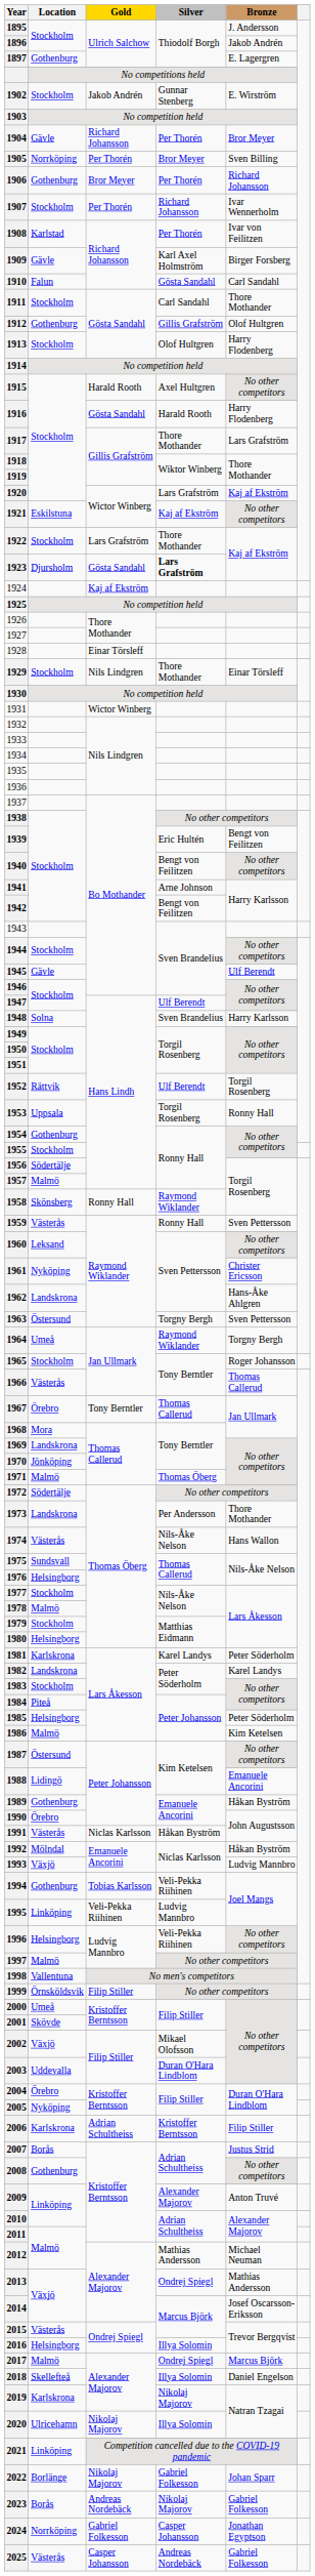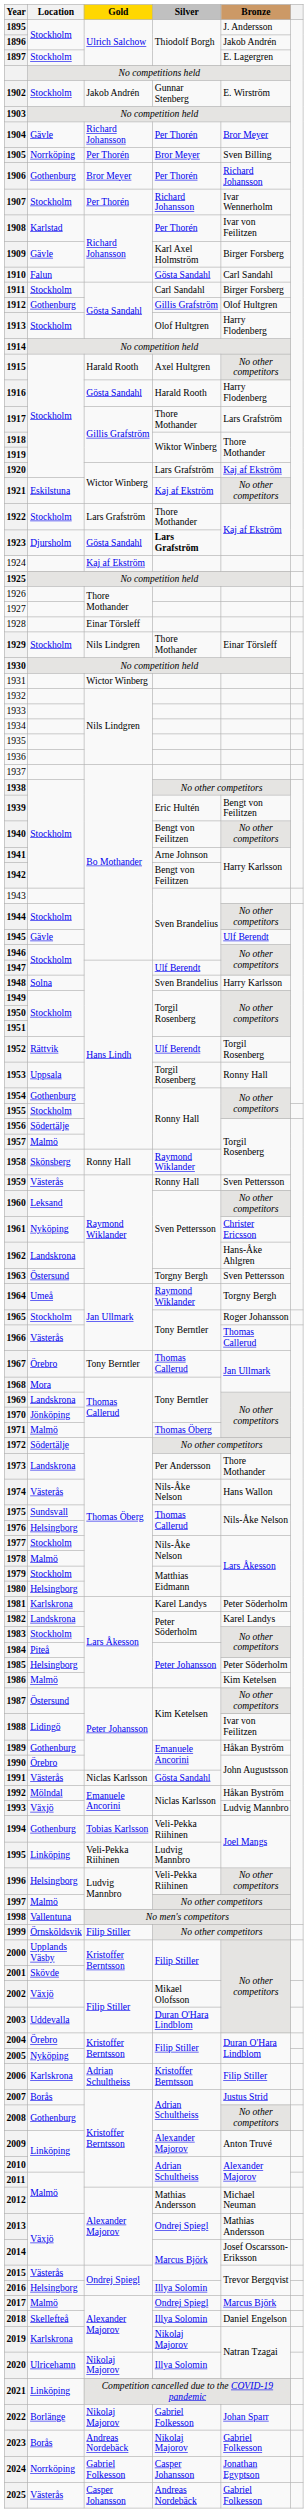 <table class="wikitable unsortable" style="text-align:left; width:80%">
 <tr>
 <th scope="col" style="text-align:center; width:5%">Year</th>
 <th scope="col" style="text-align:center; width:15%">Location</th>
 <th scope="col" style="text-align:center; width:25%; background:gold">Gold</th>
 <th scope="col" style="text-align:center; width:25%; background:silver">Silver</th>
 <th scope="col" style="text-align:center; width:25%; background:#c96">Bronze</th>
 <th scope="col" style="text-align:center; width:5%"></th>
 </tr>
 <tr>
 <th scope="row" style="text-align:left">1895</th>
 <td rowspan="2"><a href='#'>Stockholm</a></td>
 <td rowspan="3"><a href='#'>Ulrich Salchow</a></td>
 <td rowspan="3">Thiodolf Borgh</td>
 <td>J. Andersson</td>
 <td rowspan="26"></td>
 </tr>
 <tr>
 <th scope="row" style="text-align:left">1896</th>
 <td>Jakob Andrén</td>
 </tr>
 <tr>
 <th scope="row" style="text-align:left">1897</th>
-<td><a href='#'>Gothenburg</a></td>
+<td><a href='#'>Stockholm</a></td>
 <td>E. Lagergren</td>
 </tr>
 <tr>
 <th scope="row" style="text-align:left"></th>
 <td colspan="4" bgcolor="e5e4e2" align="center"><em>No competitions held</em></td>
 </tr>
 <tr>
 <th scope="row" style="text-align:left">1902</th>
 <td><a href='#'>Stockholm</a></td>
 <td>Jakob Andrén</td>
 <td>Gunnar Stenberg</td>
 <td>E. Wirström</td>
 </tr>
 <tr>
 <th scope="row" style="text-align:left">1903</th>
 <td colspan="4" bgcolor="e5e4e2" align="center"><em>No competition held</em></td>
 </tr>
 <tr>
 <th scope="row" style="text-align:left">1904</th>
 <td><a href='#'>Gävle</a></td>
 <td><a href='#'>Richard Johansson</a></td>
 <td><a href='#'>Per Thorén</a></td>
 <td><a href='#'>Bror Meyer</a></td>
 </tr>
 <tr>
 <th scope="row" style="text-align:left">1905</th>
 <td><a href='#'>Norrköping</a></td>
 <td><a href='#'>Per Thorén</a></td>
 <td><a href='#'>Bror Meyer</a></td>
 <td>Sven Billing</td>
 </tr>
 <tr>
 <th scope="row" style="text-align:left">1906</th>
 <td><a href='#'>Gothenburg</a></td>
 <td><a href='#'>Bror Meyer</a></td>
 <td><a href='#'>Per Thorén</a></td>
 <td><a href='#'>Richard Johansson</a></td>
 </tr>
 <tr>
 <th scope="row" style="text-align:left">1907</th>
 <td><a href='#'>Stockholm</a></td>
 <td><a href='#'>Per Thorén</a></td>
 <td><a href='#'>Richard Johansson</a></td>
 <td>Ivar Wennerholm</td>
 </tr>
 <tr>
 <th scope="row" style="text-align:left">1908</th>
 <td><a href='#'>Karlstad</a></td>
 <td rowspan="3"><a href='#'>Richard Johansson</a></td>
 <td><a href='#'>Per Thorén</a></td>
 <td>Ivar von Feilitzen</td>
 </tr>
 <tr>
 <th scope="row" style="text-align:left">1909</th>
 <td><a href='#'>Gävle</a></td>
 <td>Karl Axel Holmström</td>
 <td>Birger Forsberg</td>
 </tr>
 <tr>
 <th scope="row" style="text-align:left">1910</th>
 <td><a href='#'>Falun</a></td>
 <td><a href='#'>Gösta Sandahl</a></td>
 <td>Carl Sandahl</td>
 </tr>
 <tr>
 <th scope="row" style="text-align:left">1911</th>
 <td><a href='#'>Stockholm</a></td>
 <td rowspan="3"><a href='#'>Gösta Sandahl</a></td>
 <td>Carl Sandahl</td>
-<td>Thore Mothander</td>
+<td>Birger Forsberg</td>
 </tr>
 <tr>
 <th scope="row" style="text-align:left">1912</th>
 <td><a href='#'>Gothenburg</a></td>
 <td><a href='#'>Gillis Grafström</a></td>
 <td>Olof Hultgren</td>
 </tr>
 <tr>
 <th scope="row" style="text-align:left">1913</th>
 <td><a href='#'>Stockholm</a></td>
 <td>Olof Hultgren</td>
 <td>Harry Flodenberg</td>
 </tr>
 <tr>
 <th scope="row" style="text-align:left">1914</th>
 <td colspan="4" align="center" bgcolor="e5e4e2"><em>No competition held</em></td>
 </tr>
 <tr>
 <th scope="row" style="text-align:left">1915</th>
 <td rowspan="6"><a href='#'>Stockholm</a></td>
 <td>Harald Rooth</td>
 <td>Axel Hultgren</td>
 <td align="center" bgcolor="e5e4e2"><em>No other competitors</em></td>
 </tr>
 <tr>
 <th scope="row" style="text-align:left">1916</th>
 <td><a href='#'>Gösta Sandahl</a></td>
 <td>Harald Rooth</td>
 <td>Harry Flodenberg</td>
 </tr>
 <tr>
 <th scope="row" style="text-align:left">1917</th>
 <td rowspan="3"><a href='#'>Gillis Grafström</a></td>
 <td>Thore Mothander</td>
 <td>Lars Grafström</td>
 </tr>
 <tr>
 <th scope="row" style="text-align:left">1918</th>
 <td rowspan="2">Wiktor Winberg</td>
 <td rowspan="2">Thore Mothander</td>
 </tr>
 <tr>
 <th scope="row" style="text-align:left">1919</th>
 </tr>
 <tr>
 <th scope="row" style="text-align:left">1920</th>
 <td rowspan="2">Wictor Winberg</td>
 <td>Lars Grafström</td>
 <td><a href='#'>Kaj af Ekström</a></td>
 </tr>
 <tr>
 <th scope="row" style="text-align:left">1921</th>
 <td><a href='#'>Eskilstuna</a></td>
 <td><a href='#'>Kaj af Ekström</a></td>
 <td align="center" bgcolor="e5e4e2"><em>No other competitors</em></td>
 </tr>
 <tr>
 <th scope="row" style="text-align:left">1922</th>
 <td><a href='#'>Stockholm</a></td>
 <td>Lars Grafström</td>
 <td>Thore Mothander</td>
 <td rowspan="2"><a href='#'>Kaj af Ekström</a></td>
 </tr>
 <tr>
 <th scope="row" style="text-align:left">1923</th>
 <td><a href='#'>Djursholm</a></td>
 <td><a href='#'>Gösta Sandahl</a></td>
 <td><strong>Lars Grafström</strong></td>
 </tr>
 <tr>
 <td>1924</td>
 <td></td>
 <td><a href='#'>Kaj af Ekström</a></td>
 <td></td>
 <td></td>
 <td></td>
 </tr>
 <tr>
 <th scope="row" style="text-align:left">1925</th>
 <td colspan="4" align="center" bgcolor="e5e4e2"><em>No competition held</em></td>
 <td></td>
 </tr>
 <tr>
 <td>1926</td>
 <td></td>
 <td rowspan="2">Thore Mothander</td>
 <td></td>
 <td></td>
 <td></td>
 </tr>
 <tr>
 <td>1927</td>
 <td></td>
 <td></td>
 <td></td>
 <td></td>
 </tr>
 <tr>
 <td>1928</td>
 <td></td>
 <td>Einar Törsleff</td>
 <td></td>
 <td></td>
 <td></td>
 </tr>
 <tr>
 <th scope="row" style="text-align:left">1929</th>
 <td><a href='#'>Stockholm</a></td>
 <td>Nils Lindgren</td>
 <td>Thore Mothander</td>
 <td>Einar Törsleff</td>
 <td rowspan="2"></td>
 </tr>
 <tr>
 <th scope="row" style="text-align:left">1930</th>
 <td colspan="4" align="center" bgcolor="e5e4e2"><em>No competition held</em></td>
 </tr>
 <tr>
 <td>1931</td>
 <td></td>
 <td>Wictor Winberg</td>
 <td></td>
 <td></td>
 <td></td>
 </tr>
 <tr>
 <td>1932</td>
 <td></td>
 <td rowspan="5">Nils Lindgren</td>
 <td></td>
 <td></td>
 <td></td>
 </tr>
 <tr>
 <td>1933</td>
 <td></td>
 <td></td>
 <td></td>
 <td></td>
 </tr>
 <tr>
 <td>1934</td>
 <td></td>
 <td></td>
 <td></td>
 <td></td>
 </tr>
 <tr>
 <td>1935</td>
 <td></td>
 <td></td>
 <td></td>
 <td></td>
 </tr>
 <tr>
 <td>1936</td>
 <td></td>
 <td></td>
 <td></td>
 <td></td>
 </tr>
 <tr>
 <td>1937</td>
 <td></td>
 <td rowspan="10"><a href='#'>Bo Mothander</a></td>
 <td></td>
 <td></td>
 <td></td>
 </tr>
 <tr>
 <th scope="row" style="text-align:left">1938</th>
 <td rowspan="5"><a href='#'>Stockholm</a></td>
 <td colspan="2" align="center" bgcolor="e5e4e2"><em>No other competitors</em></td>
 <td rowspan="5"></td>
 </tr>
 <tr>
 <th scope="row" style="text-align:left">1939</th>
 <td>Eric Hultén</td>
 <td>Bengt von Feilitzen</td>
 </tr>
 <tr>
 <th scope="row" style="text-align:left">1940</th>
 <td>Bengt von Feilitzen</td>
 <td align="center" bgcolor="e5e4e2"><em>No other competitors</em></td>
 </tr>
 <tr>
 <th scope="row" style="text-align:left">1941</th>
 <td>Arne Johnson</td>
 <td rowspan="2">Harry Karlsson</td>
 </tr>
 <tr>
 <th scope="row" style="text-align:left">1942</th>
 <td>Bengt von Feilitzen</td>
 </tr>
 <tr>
 <td>1943</td>
 <td></td>
 <td rowspan="4">Sven Brandelius</td>
 <td></td>
 <td></td>
 </tr>
 <tr>
 <th scope="row" style="text-align:left">1944</th>
 <td><a href='#'>Stockholm</a></td>
 <td align="center" bgcolor="e5e4e2"><em>No other competitors</em></td>
 <td rowspan="11"></td>
 </tr>
 <tr>
 <th scope="row" style="text-align:left">1945</th>
 <td><a href='#'>Gävle</a></td>
 <td><a href='#'>Ulf Berendt</a></td>
 </tr>
 <tr>
 <th scope="row" style="text-align:left">1946</th>
 <td rowspan="2"><a href='#'>Stockholm</a></td>
 <td rowspan="2" align="center" bgcolor="e5e4e2"><em>No other competitors</em></td>
 </tr>
 <tr>
 <th scope="row" style="text-align:left">1947</th>
 <td rowspan="11"><a href='#'>Hans Lindh</a></td>
 <td><a href='#'>Ulf Berendt</a></td>
 </tr>
 <tr>
 <th scope="row" style="text-align:left">1948</th>
 <td><a href='#'>Solna</a></td>
 <td>Sven Brandelius</td>
 <td>Harry Karlsson</td>
 </tr>
 <tr>
 <th scope="row" style="text-align:left">1949</th>
 <td rowspan="3"><a href='#'>Stockholm</a></td>
 <td rowspan="3">Torgil Rosenberg</td>
 <td rowspan="3" align="center" bgcolor="e5e4e2"><em>No other competitors</em></td>
 </tr>
 <tr>
 <th scope="row" style="text-align:left">1950</th>
 </tr>
 <tr>
 <th scope="row" style="text-align:left">1951</th>
 </tr>
 <tr>
 <th scope="row" style="text-align:left">1952</th>
 <td><a href='#'>Rättvik</a></td>
 <td><a href='#'>Ulf Berendt</a></td>
 <td>Torgil Rosenberg</td>
 </tr>
 <tr>
 <th scope="row" style="text-align:left">1953</th>
 <td><a href='#'>Uppsala</a></td>
 <td>Torgil Rosenberg</td>
 <td>Ronny Hall</td>
 </tr>
 <tr>
 <th scope="row" style="text-align:left">1954</th>
 <td><a href='#'>Gothenburg</a></td>
 <td rowspan="4">Ronny Hall</td>
 <td rowspan="2" align="center" bgcolor="e5e4e2"><em>No other competitors</em></td>
 </tr>
 <tr>
 <th scope="row" style="text-align:left">1955</th>
 <td><a href='#'>Stockholm</a></td>
 <td></td>
 </tr>
 <tr>
 <th scope="row" style="text-align:left">1956</th>
 <td><a href='#'>Södertälje</a></td>
 <td rowspan="3">Torgil Rosenberg</td>
 <td rowspan="9"></td>
 </tr>
 <tr>
 <th scope="row" style="text-align:left">1957</th>
 <td><a href='#'>Malmö</a></td>
 </tr>
 <tr>
 <th scope="row" style="text-align:left">1958</th>
 <td><a href='#'>Skönsberg</a></td>
 <td>Ronny Hall</td>
 <td><a href='#'>Raymond Wiklander</a></td>
 </tr>
 <tr>
 <th scope="row" style="text-align:left">1959</th>
 <td><a href='#'>Västerås</a></td>
 <td rowspan="5"><a href='#'>Raymond Wiklander</a></td>
 <td>Ronny Hall</td>
 <td>Sven Pettersson</td>
 </tr>
 <tr>
 <th scope="row" style="text-align:left">1960</th>
 <td><a href='#'>Leksand</a></td>
 <td rowspan="3">Sven Pettersson</td>
 <td align="center" bgcolor="e5e4e2"><em>No other competitors</em></td>
 </tr>
 <tr>
 <th scope="row" style="text-align:left">1961</th>
 <td><a href='#'>Nyköping</a></td>
 <td><a href='#'>Christer Ericsson</a></td>
 </tr>
 <tr>
 <th scope="row" style="text-align:left">1962</th>
 <td><a href='#'>Landskrona</a></td>
 <td>Hans-Åke Ahlgren</td>
 </tr>
 <tr>
 <th scope="row" style="text-align:left">1963</th>
 <td><a href='#'>Östersund</a></td>
 <td>Torgny Bergh</td>
 <td>Sven Pettersson</td>
 </tr>
 <tr>
 <th scope="row" style="text-align:left">1964</th>
 <td><a href='#'>Umeå</a></td>
 <td rowspan="3"><a href='#'>Jan Ullmark</a></td>
 <td><a href='#'>Raymond Wiklander</a></td>
 <td>Torgny Bergh</td>
 </tr>
 <tr>
 <th scope="row" style="text-align:left">1965</th>
 <td><a href='#'>Stockholm</a></td>
 <td rowspan="2">Tony Berntler</td>
 <td>Roger Johansson</td>
 <td></td>
 </tr>
 <tr>
 <th scope="row" style="text-align:left">1966</th>
 <td><a href='#'>Västerås</a></td>
 <td><a href='#'>Thomas Callerud</a></td>
 <td rowspan="33"></td>
 </tr>
 <tr>
 <th scope="row" style="text-align:left">1967</th>
 <td><a href='#'>Örebro</a></td>
 <td>Tony Berntler</td>
 <td><a href='#'>Thomas Callerud</a></td>
 <td rowspan="2"><a href='#'>Jan Ullmark</a></td>
 </tr>
 <tr>
 <th scope="row" style="text-align:left">1968</th>
 <td><a href='#'>Mora</a></td>
 <td rowspan="4"><a href='#'>Thomas Callerud</a></td>
 <td rowspan="3">Tony Berntler</td>
 </tr>
 <tr>
 <th scope="row" style="text-align:left">1969</th>
 <td><a href='#'>Landskrona</a></td>
 <td rowspan="3" align="center" bgcolor="e5e4e2"><em>No other competitors</em></td>
 </tr>
 <tr>
 <th scope="row" style="text-align:left">1970</th>
 <td><a href='#'>Jönköping</a></td>
 </tr>
 <tr>
 <th scope="row" style="text-align:left">1971</th>
 <td><a href='#'>Malmö</a></td>
 <td><a href='#'>Thomas Öberg</a></td>
 </tr>
 <tr>
 <th scope="row" style="text-align:left">1972</th>
 <td><a href='#'>Södertälje</a></td>
 <td rowspan="9"><a href='#'>Thomas Öberg</a></td>
 <td colspan=2 align="center" bgcolor="e5e4e2"><em>No other competitors</em></td>
 </tr>
 <tr>
 <th scope="row" style="text-align:left">1973</th>
 <td><a href='#'>Landskrona</a></td>
 <td>Per Andersson</td>
 <td>Thore Mothander</td>
 </tr>
 <tr>
 <th scope="row" style="text-align:left">1974</th>
 <td><a href='#'>Västerås</a></td>
 <td>Nils-Åke Nelson</td>
 <td>Hans Wallon</td>
 </tr>
 <tr>
 <th scope="row" style="text-align:left">1975</th>
 <td><a href='#'>Sundsvall</a></td>
 <td rowspan="2"><a href='#'>Thomas Callerud</a></td>
 <td rowspan="2">Nils-Åke Nelson</td>
 </tr>
 <tr>
 <th scope="row" style="text-align:left">1976</th>
 <td><a href='#'>Helsingborg</a></td>
 </tr>
 <tr>
 <th scope="row" style="text-align:left">1977</th>
 <td><a href='#'>Stockholm</a></td>
 <td rowspan="2">Nils-Åke Nelson</td>
 <td rowspan="4"><a href='#'>Lars Åkesson</a></td>
 </tr>
 <tr>
 <th scope="row" style="text-align:left">1978</th>
 <td><a href='#'>Malmö</a></td>
 </tr>
 <tr>
 <th scope="row" style="text-align:left">1979</th>
 <td><a href='#'>Stockholm</a></td>
 <td rowspan="2">Matthias Eidmann</td>
 </tr>
 <tr>
 <th scope="row" style="text-align:left">1980</th>
 <td><a href='#'>Helsingborg</a></td>
 </tr>
 <tr>
 <th scope="row" style="text-align:left">1981</th>
 <td><a href='#'>Karlskrona</a></td>
 <td rowspan="6"><a href='#'>Lars Åkesson</a></td>
 <td>Karel Landys</td>
 <td>Peter Söderholm</td>
 </tr>
 <tr>
 <th scope="row" style="text-align:left">1982</th>
 <td><a href='#'>Landskrona</a></td>
 <td rowspan="2">Peter Söderholm</td>
 <td>Karel Landys</td>
 </tr>
 <tr>
 <th scope="row" style="text-align:left">1983</th>
 <td><a href='#'>Stockholm</a></td>
 <td rowspan="2" align="center" bgcolor="e5e4e2"><em>No other competitors</em></td>
 </tr>
 <tr>
 <th scope="row" style="text-align:left">1984</th>
 <td><a href='#'>Piteå</a></td>
 <td rowspan="3"><a href='#'>Peter Johansson</a></td>
 </tr>
 <tr>
 <th scope="row" style="text-align:left">1985</th>
 <td><a href='#'>Helsingborg</a></td>
 <td>Peter Söderholm</td>
 </tr>
 <tr>
 <th scope="row" style="text-align:left">1986</th>
 <td><a href='#'>Malmö</a></td>
 <td>Kim Ketelsen</td>
 </tr>
 <tr>
 <th scope="row" style="text-align:left">1987</th>
 <td><a href='#'>Östersund</a></td>
 <td rowspan="4"><a href='#'>Peter Johansson</a></td>
 <td rowspan="2">Kim Ketelsen</td>
 <td align="center" bgcolor="e5e4e2"><em>No other competitors</em></td>
 </tr>
 <tr>
 <th scope="row" style="text-align:left">1988</th>
 <td><a href='#'>Lidingö</a></td>
-<td><a href='#'>Emanuele Ancorini</a></td>
+<td>Ivar von Feilitzen</td>
 </tr>
 <tr>
 <th scope="row" style="text-align:left">1989</th>
 <td><a href='#'>Gothenburg</a></td>
 <td rowspan="2"><a href='#'>Emanuele Ancorini</a></td>
 <td>Håkan Byström</td>
 </tr>
 <tr>
 <th scope="row" style="text-align:left">1990</th>
 <td><a href='#'>Örebro</a></td>
 <td rowspan="2">John Augustsson</td>
 </tr>
 <tr>
 <th scope="row" style="text-align:left">1991</th>
 <td><a href='#'>Västerås</a></td>
 <td>Niclas Karlsson</td>
-<td>Håkan Byström</td>
+<td><a href='#'>Gösta Sandahl</a></td>
 </tr>
 <tr>
 <th scope="row" style="text-align:left">1992</th>
 <td><a href='#'>Mölndal</a></td>
 <td rowspan="2"><a href='#'>Emanuele Ancorini</a></td>
 <td rowspan="2">Niclas Karlsson</td>
 <td>Håkan Byström</td>
 </tr>
 <tr>
 <th scope="row" style="text-align:left">1993</th>
 <td><a href='#'>Växjö</a></td>
 <td>Ludvig Mannbro</td>
 </tr>
 <tr>
 <th scope="row" style="text-align:left">1994</th>
 <td><a href='#'>Gothenburg</a></td>
 <td><a href='#'>Tobias Karlsson</a></td>
 <td>Veli-Pekka Riihinen</td>
 <td rowspan="2"><a href='#'>Joel Mangs</a></td>
 </tr>
 <tr>
 <th scope="row" style="text-align:left">1995</th>
 <td><a href='#'>Linköping</a></td>
 <td>Veli-Pekka Riihinen</td>
 <td>Ludvig Mannbro</td>
 </tr>
 <tr>
 <th scope="row" style="text-align:left">1996</th>
 <td><a href='#'>Helsingborg</a></td>
 <td rowspan="2">Ludvig Mannbro</td>
 <td>Veli-Pekka Riihinen</td>
 <td align="center" bgcolor="e5e4e2"><em>No other competitors</em></td>
 </tr>
 <tr>
 <th scope="row" style="text-align:left">1997</th>
 <td><a href='#'>Malmö</a></td>
 <td colspan="2" align="center" bgcolor="e5e4e2"><em>No other competitors</em></td>
 </tr>
 <tr>
 <th scope="row" style="text-align:left">1998</th>
 <td><a href='#'>Vallentuna</a></td>
 <td colspan="3" align="center" bgcolor="e5e4e2"><em>No men's competitors</em></td>
 </tr>
 <tr>
 <th scope="row" style="text-align:left">1999</th>
 <td><a href='#'>Örnsköldsvik</a></td>
 <td><a href='#'>Filip Stiller</a></td>
 <td colspan="2" align="center" bgcolor="e5e4e2"><em>No other competitors</em></td>
 <td></td>
 </tr>
 <tr>
 <th scope="row" style="text-align:left">2000</th>
-<td><a href='#'>Umeå</a></td>
+<td><a href='#'>Upplands Väsby</a></td>
 <td rowspan="2"><a href='#'>Kristoffer Berntsson</a></td>
 <td rowspan="2"><a href='#'>Filip Stiller</a></td>
 <td rowspan="4" align="center" bgcolor="e5e4e2"><em>No other competitors</em></td>
 <td rowspan="2"></td>
 </tr>
 <tr>
 <th scope="row" style="text-align:left">2001</th>
 <td><a href='#'>Skövde</a></td>
 </tr>
 <tr>
 <th scope="row" style="text-align:left">2002</th>
 <td><a href='#'>Växjö</a></td>
 <td rowspan="2"><a href='#'>Filip Stiller</a></td>
 <td>Mikael Olofsson</td>
 <td></td>
 </tr>
 <tr>
 <th scope="row" style="text-align:left">2003</th>
 <td><a href='#'>Uddevalla</a></td>
 <td><a href='#'>Duran O'Hara Lindblom</a></td>
 <td></td>
 </tr>
 <tr>
 <th scope="row" style="text-align:left">2004</th>
 <td><a href='#'>Örebro</a></td>
 <td rowspan="2"><a href='#'>Kristoffer Berntsson</a></td>
 <td rowspan="2"><a href='#'>Filip Stiller</a></td>
 <td rowspan="2"><a href='#'>Duran O'Hara Lindblom</a></td>
 <td></td>
 </tr>
 <tr>
 <th scope="row" style="text-align:left">2005</th>
 <td><a href='#'>Nyköping</a></td>
 <td></td>
 </tr>
 <tr>
 <th scope="row" style="text-align:left">2006</th>
 <td><a href='#'>Karlskrona</a></td>
 <td><a href='#'>Adrian Schultheiss</a></td>
 <td><a href='#'>Kristoffer Berntsson</a></td>
 <td><a href='#'>Filip Stiller</a></td>
 <td></td>
 </tr>
 <tr>
 <th scope="row" style="text-align:left">2007</th>
 <td><a href='#'>Borås</a></td>
 <td rowspan="5"><a href='#'>Kristoffer Berntsson</a></td>
 <td rowspan="2"><a href='#'>Adrian Schultheiss</a></td>
 <td><a href='#'>Justus Strid</a></td>
 <td></td>
 </tr>
 <tr>
 <th scope="row" style="text-align:left">2008</th>
 <td><a href='#'>Gothenburg</a></td>
 <td align="center" bgcolor="e5e4e2"><em>No other competitors</em></td>
 <td></td>
 </tr>
 <tr>
 <th scope="row" style="text-align:left">2009</th>
 <td rowspan="2"><a href='#'>Linköping</a></td>
 <td><a href='#'>Alexander Majorov</a></td>
 <td>Anton Truvé</td>
 <td></td>
 </tr>
 <tr>
 <th scope="row" style="text-align:left">2010</th>
 <td rowspan="2"><a href='#'>Adrian Schultheiss</a></td>
 <td rowspan="2"><a href='#'>Alexander Majorov</a></td>
 <td></td>
 </tr>
 <tr>
 <th scope="row" style="text-align:left">2011</th>
 <td rowspan="2"><a href='#'>Malmö</a></td>
 <td></td>
 </tr>
 <tr>
 <th scope="row" style="text-align:left">2012</th>
 <td rowspan="3"><a href='#'>Alexander Majorov</a></td>
 <td>Mathias Andersson</td>
 <td>Michael Neuman</td>
 <td></td>
 </tr>
 <tr>
 <th scope="row" style="text-align:left">2013</th>
 <td rowspan="2"><a href='#'>Växjö</a></td>
 <td><a href='#'>Ondrej Spiegl</a></td>
 <td>Mathias Andersson</td>
 <td></td>
 </tr>
 <tr>
 <th scope="row" style="text-align:left">2014</th>
 <td rowspan="2"><a href='#'>Marcus Björk</a></td>
 <td>Josef Oscarsson-Eriksson</td>
 <td></td>
 </tr>
 <tr>
 <th scope="row" style="text-align:left">2015</th>
 <td><a href='#'>Västerås</a></td>
 <td rowspan="2"><a href='#'>Ondrej Spiegl</a></td>
 <td rowspan="2">Trevor Bergqvist</td>
 <td></td>
 </tr>
 <tr>
 <th scope="row" style="text-align:left">2016</th>
 <td><a href='#'>Helsingborg</a></td>
 <td><a href='#'>Illya Solomin</a></td>
 <td></td>
 </tr>
 <tr>
 <th scope="row" style="text-align:left">2017</th>
 <td><a href='#'>Malmö</a></td>
 <td rowspan="3"><a href='#'>Alexander Majorov</a></td>
 <td><a href='#'>Ondrej Spiegl</a></td>
 <td><a href='#'>Marcus Björk</a></td>
 <td></td>
 </tr>
 <tr>
 <th scope="row" style="text-align:left">2018</th>
 <td><a href='#'>Skellefteå</a></td>
 <td><a href='#'>Illya Solomin</a></td>
 <td>Daniel Engelson</td>
 <td></td>
 </tr>
 <tr>
 <th scope="row" style="text-align:left">2019</th>
 <td><a href='#'>Karlskrona</a></td>
 <td><a href='#'>Nikolaj Majorov</a></td>
 <td rowspan="2">Natran Tzagai</td>
 <td></td>
 </tr>
 <tr>
 <th scope="row" style="text-align:left">2020</th>
 <td><a href='#'>Ulricehamn</a></td>
 <td><a href='#'>Nikolaj Majorov</a></td>
 <td><a href='#'>Illya Solomin</a></td>
 <td></td>
 </tr>
 <tr>
 <th scope="row" style="text-align:left">2021</th>
 <td><a href='#'>Linköping</a></td>
 <td colspan="3" align="center" bgcolor="e5e4e2"><em>Competition cancelled due to the <a href='#'>COVID-19 pandemic</a></em></td>
 <td></td>
 </tr>
 <tr>
 <th scope="row" style="text-align:left">2022</th>
 <td><a href='#'>Borlänge</a></td>
 <td><a href='#'>Nikolaj Majorov</a></td>
 <td><a href='#'>Gabriel Folkesson</a></td>
 <td><a href='#'>Johan Sparr</a></td>
 <td></td>
 </tr>
 <tr>
 <th scope="row" style="text-align:left">2023</th>
 <td><a href='#'>Borås</a></td>
 <td><a href='#'>Andreas Nordebäck</a></td>
 <td><a href='#'>Nikolaj Majorov</a></td>
 <td><a href='#'>Gabriel Folkesson</a></td>
 <td></td>
 </tr>
 <tr>
 <th scope="row" style="text-align:left">2024</th>
 <td><a href='#'>Norrköping</a></td>
 <td><a href='#'>Gabriel Folkesson</a></td>
 <td><a href='#'>Casper Johansson</a></td>
 <td><a href='#'>Jonathan Egyptson</a></td>
 <td></td>
 </tr>
 <tr>
 <th scope="row" style="text-align:left">2025</th>
 <td><a href='#'>Västerås</a></td>
 <td><a href='#'>Casper Johansson</a></td>
 <td><a href='#'>Andreas Nordebäck</a></td>
 <td><a href='#'>Gabriel Folkesson</a></td>
 <td></td>
 </tr>
 </table>
